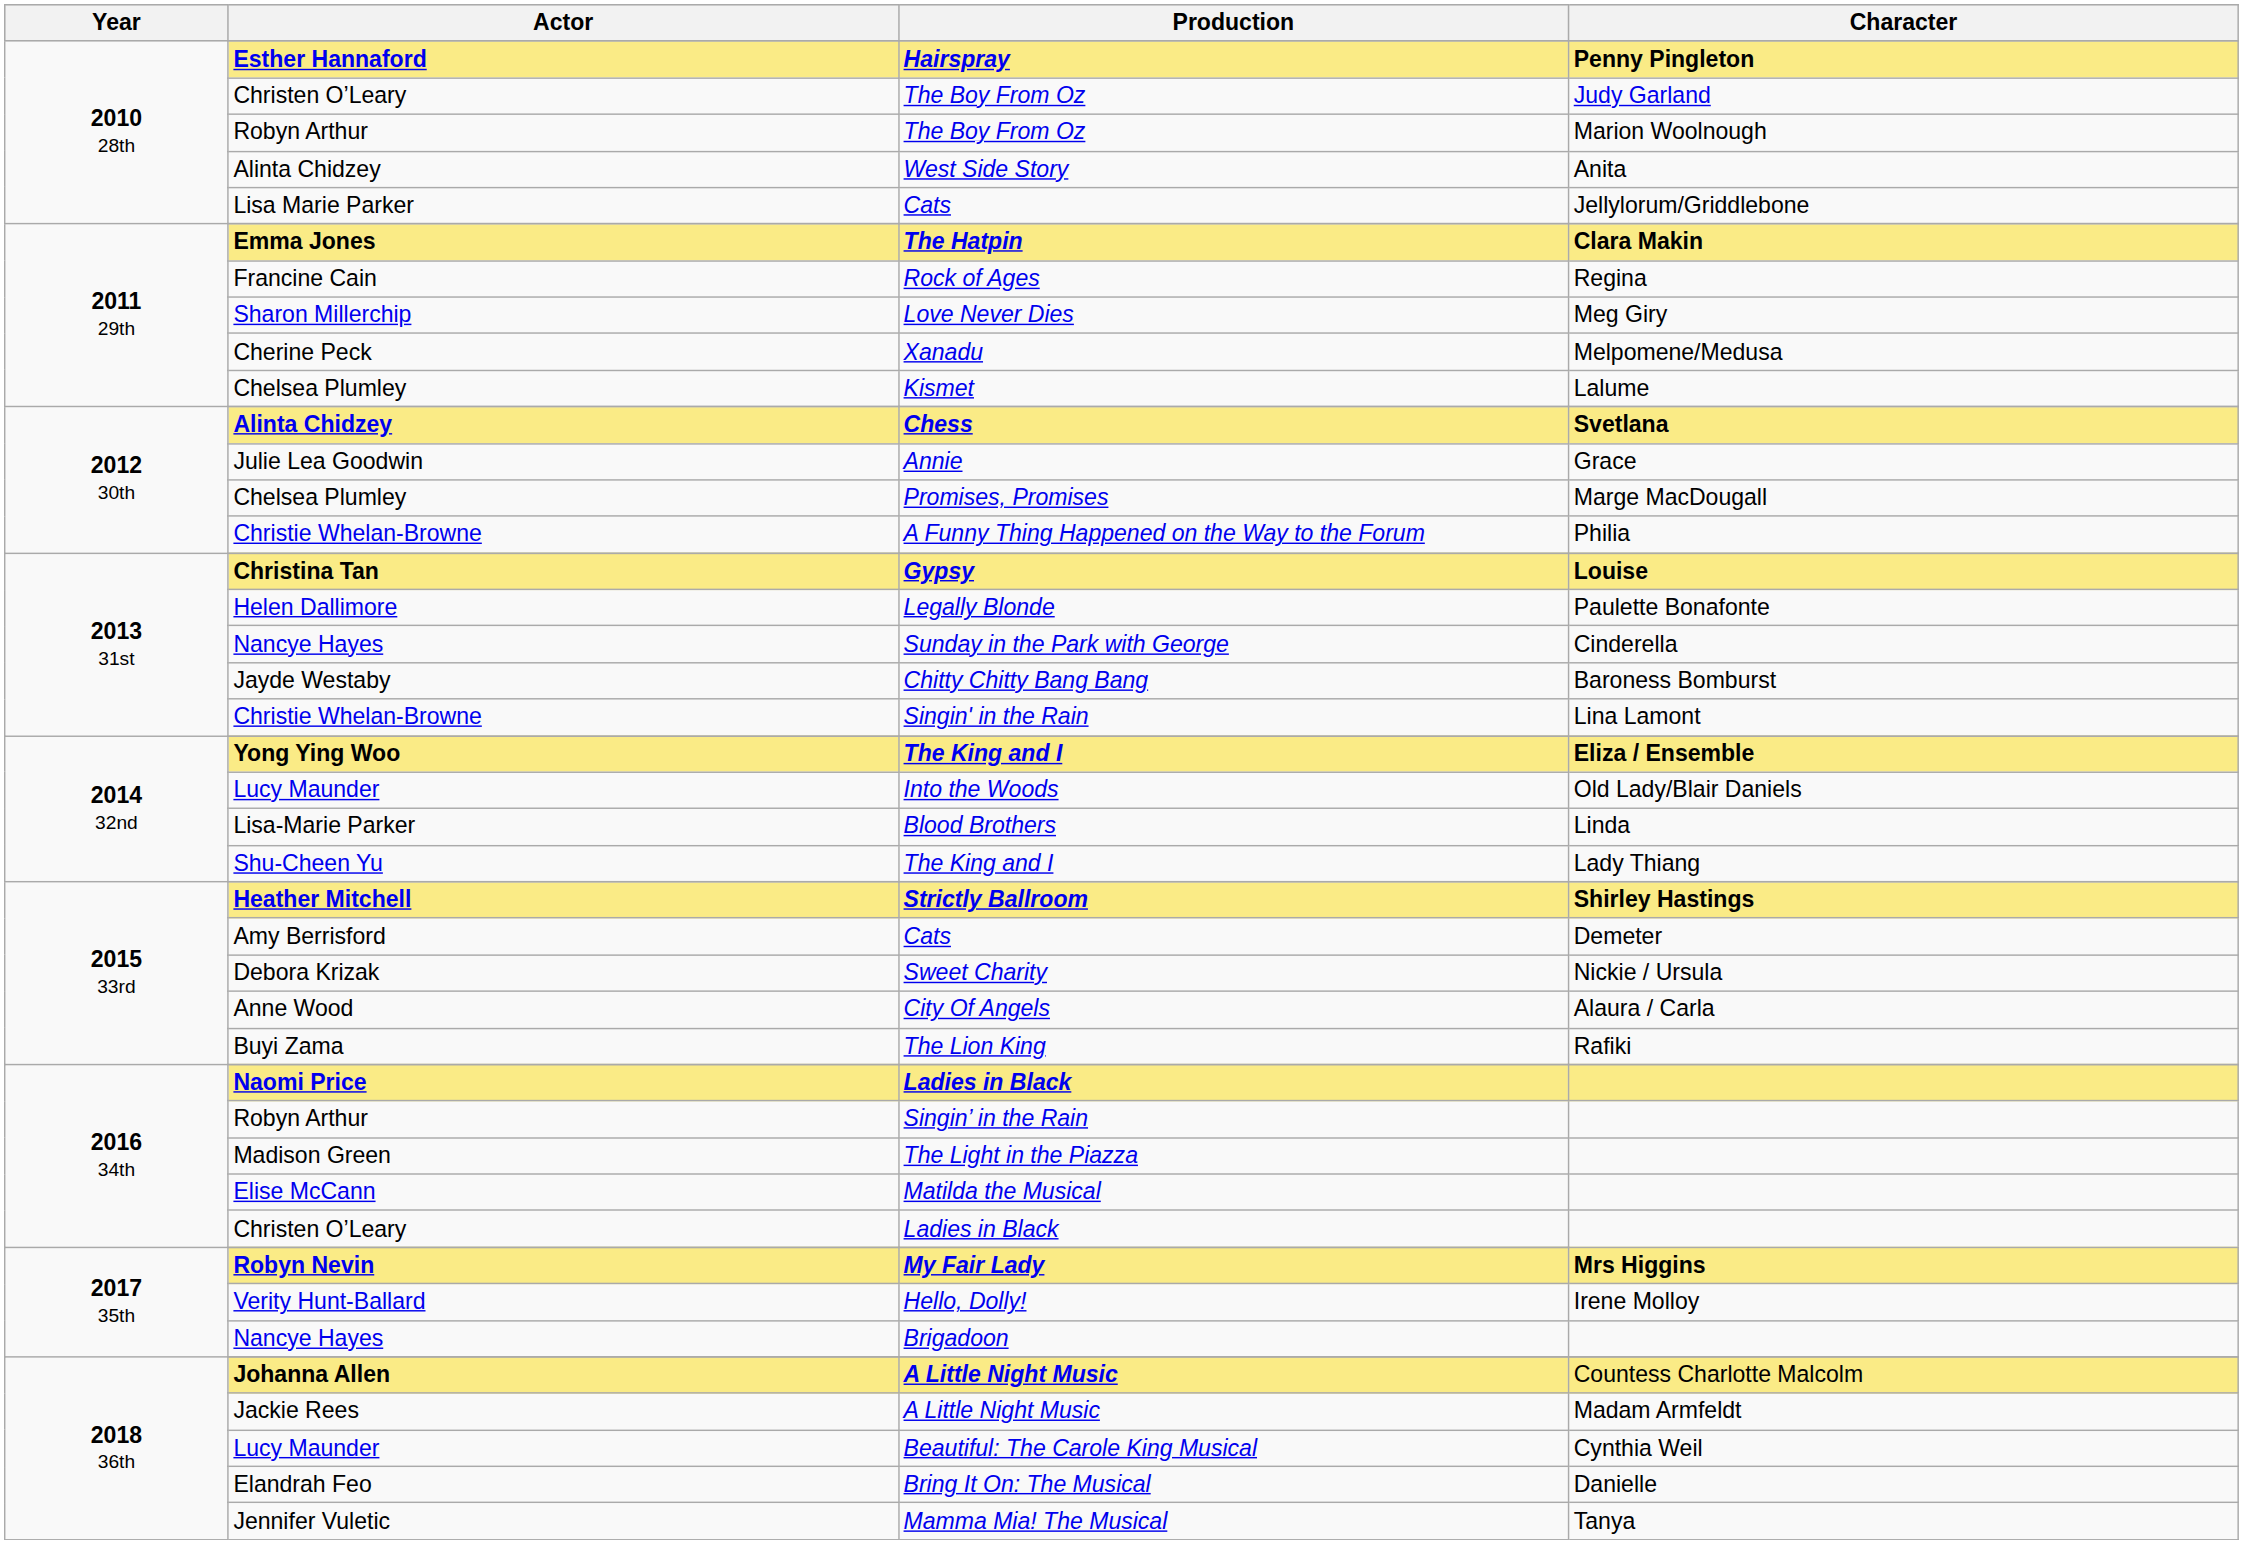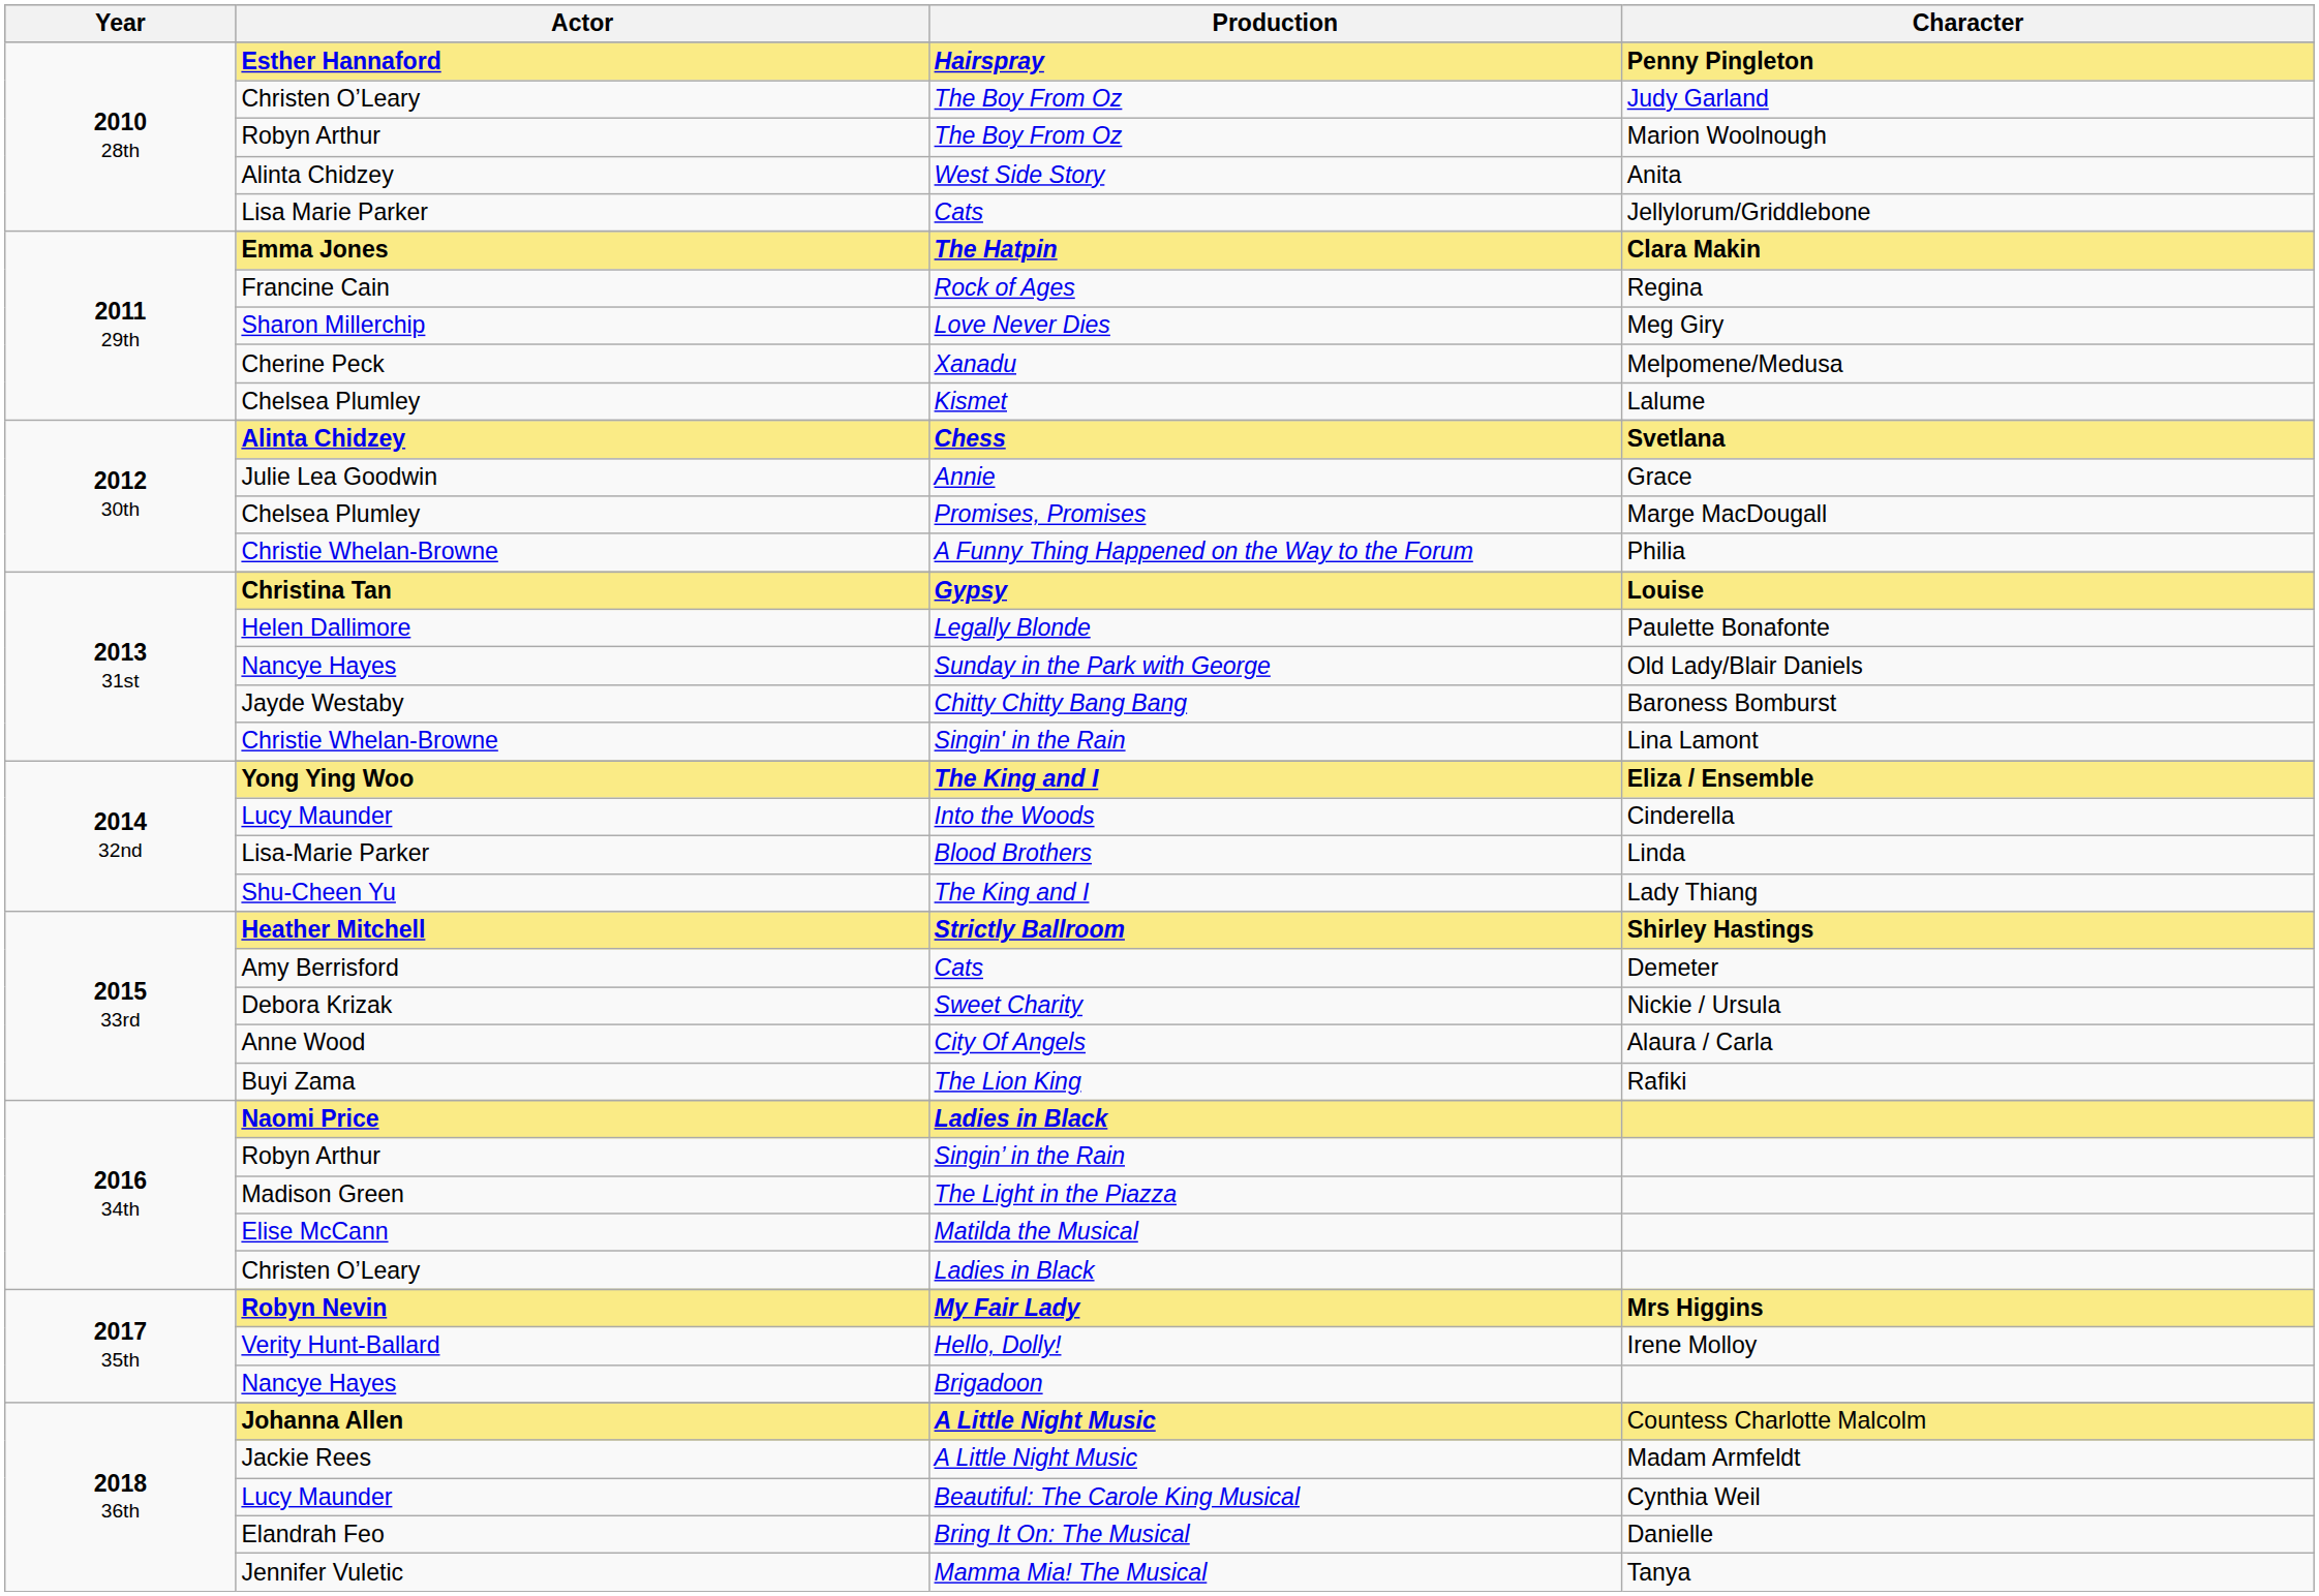 <table class="wikitable" style="width:98%;">
 <tr style="background:#bebebe;">
 <th style="width:10%;">Year</th>
 <th style="width:30%;">Actor</th>
 <th style="width:30%;">Production</th>
 <th style="width:30%;">Character</th>
 </tr>
 <tr>
 <td rowspan=6 style="text-align:center"><strong>2010</strong><br><small>28th</small></td>
 </tr>
 <tr style="background:#FAEB86">
 <td><strong><a href='#'>Esther Hannaford</a></strong></td>
 <td><strong><em><a href='#'>Hairspray</a></em></strong></td>
 <td><strong>Penny Pingleton</strong></td>
 </tr>
 <tr>
 <td>Christen O’Leary</td>
 <td><em><a href='#'>The Boy From Oz</a></em></td>
 <td><a href='#'>Judy Garland</a></td>
 </tr>
 <tr>
 <td>Robyn Arthur</td>
 <td><em><a href='#'>The Boy From Oz</a></em></td>
 <td>Marion Woolnough</td>
 </tr>
 <tr>
 <td>Alinta Chidzey</td>
 <td><em><a href='#'>West Side Story</a></em></td>
 <td>Anita</td>
 </tr>
 <tr>
 <td>Lisa Marie Parker</td>
 <td><em><a href='#'>Cats</a></em></td>
 <td>Jellylorum/Griddlebone</td>
 </tr>
 <tr>
 <td rowspan=6 style="text-align:center"><strong>2011</strong><br><small>29th</small></td>
 </tr>
 <tr style="background:#FAEB86">
 <td><strong>Emma Jones</strong></td>
 <td><strong><em><a href='#'>The Hatpin</a></em></strong></td>
 <td><strong>Clara Makin</strong></td>
 </tr>
 <tr>
 <td>Francine Cain</td>
 <td><em><a href='#'>Rock of Ages</a></em></td>
 <td>Regina</td>
 </tr>
 <tr>
 <td><a href='#'>Sharon Millerchip</a></td>
 <td><em><a href='#'>Love Never Dies</a></em></td>
 <td>Meg Giry</td>
 </tr>
 <tr>
 <td>Cherine Peck</td>
 <td><em><a href='#'>Xanadu</a></em></td>
 <td>Melpomene/Medusa</td>
 </tr>
 <tr>
 <td>Chelsea Plumley</td>
 <td><em><a href='#'>Kismet</a></em></td>
 <td>Lalume</td>
 </tr>
 <tr>
 <td rowspan=5 style="text-align:center"><strong>2012</strong><br><small>30th</small></td>
 </tr>
 <tr style="background:#FAEB86">
 <td><strong><a href='#'>Alinta Chidzey</a></strong></td>
 <td><strong><em><a href='#'>Chess</a></em></strong></td>
 <td><strong>Svetlana</strong></td>
 </tr>
 <tr>
 <td>Julie Lea Goodwin</td>
 <td><em><a href='#'>Annie</a></em></td>
 <td>Grace</td>
 </tr>
 <tr>
 <td>Chelsea Plumley</td>
 <td><em><a href='#'>Promises, Promises</a></em></td>
 <td>Marge MacDougall</td>
 </tr>
 <tr>
 <td><a href='#'>Christie Whelan-Browne</a></td>
 <td><em><a href='#'>A Funny Thing Happened on the Way to the Forum</a></em></td>
 <td>Philia</td>
 </tr>
 <tr>
 <td rowspan=6 style="text-align:center"><strong>2013</strong><br><small>31st</small></td>
 </tr>
 <tr style="background:#FAEB86">
 <td><strong>Christina Tan</strong></td>
 <td><strong><em><a href='#'>Gypsy</a></em></strong></td>
 <td><strong>Louise</strong></td>
 </tr>
 <tr>
 <td><a href='#'>Helen Dallimore</a></td>
 <td><em><a href='#'>Legally Blonde</a></em></td>
 <td>Paulette Bonafonte</td>
 </tr>
 <tr>
 <td><a href='#'>Nancye Hayes</a></td>
 <td><em><a href='#'>Sunday in the Park with George</a></em></td>
-<td>Cinderella</td>
+<td>Old Lady/Blair Daniels</td>
 </tr>
 <tr>
 <td>Jayde Westaby</td>
 <td><em><a href='#'>Chitty Chitty Bang Bang</a></em></td>
 <td>Baroness Bomburst</td>
 </tr>
 <tr>
 <td><a href='#'>Christie Whelan-Browne</a></td>
 <td><em><a href='#'>Singin' in the Rain</a></em></td>
 <td>Lina Lamont</td>
 </tr>
 <tr>
 <td rowspan=5 style="text-align:center"><strong>2014</strong><br><small>32nd</small></td>
 </tr>
 <tr style="background:#FAEB86">
 <td><strong>Yong Ying Woo</strong></td>
 <td><strong><em><a href='#'>The King and I</a></em></strong></td>
 <td><strong>Eliza / Ensemble</strong></td>
 </tr>
 <tr>
 <td><a href='#'>Lucy Maunder</a></td>
 <td><em><a href='#'>Into the Woods</a></em></td>
-<td>Old Lady/Blair Daniels</td>
+<td>Cinderella</td>
 </tr>
 <tr>
 <td>Lisa-Marie Parker</td>
 <td><em><a href='#'>Blood Brothers</a></em></td>
 <td>Linda</td>
 </tr>
 <tr>
 <td><a href='#'>Shu-Cheen Yu</a></td>
 <td><em><a href='#'>The King and I</a></em></td>
 <td>Lady Thiang</td>
 </tr>
 <tr>
 <td rowspan=6 style="text-align:center"><strong>2015</strong><br><small>33rd</small></td>
 </tr>
 <tr style="background:#FAEB86">
 <td><strong><a href='#'>Heather Mitchell</a></strong></td>
 <td><strong><em><a href='#'>Strictly Ballroom</a></em></strong></td>
 <td><strong>Shirley Hastings</strong></td>
 </tr>
 <tr>
 <td>Amy Berrisford</td>
 <td><em><a href='#'>Cats</a></em></td>
 <td>Demeter</td>
 </tr>
 <tr>
 <td>Debora Krizak</td>
 <td><em><a href='#'>Sweet Charity</a></em></td>
 <td>Nickie / Ursula</td>
 </tr>
 <tr>
 <td>Anne Wood</td>
 <td><em><a href='#'>City Of Angels</a></em></td>
 <td>Alaura / Carla</td>
 </tr>
 <tr>
 <td>Buyi Zama</td>
 <td><em><a href='#'>The Lion King</a></em></td>
 <td>Rafiki</td>
 </tr>
 <tr>
 <td rowspan=6 style="text-align:center"><strong>2016</strong><br><small>34th</small></td>
 </tr>
 <tr style="background:#FAEB86">
 <td><strong><a href='#'>Naomi Price</a></strong></td>
 <td><strong><em><a href='#'>Ladies in Black</a></em></strong></td>
 <td></td>
 </tr>
 <tr>
 <td>Robyn Arthur</td>
 <td><em><a href='#'>Singin’ in the Rain</a></em></td>
 <td></td>
 </tr>
 <tr>
 <td>Madison Green</td>
 <td><em><a href='#'>The Light in the Piazza</a></em></td>
 <td></td>
 </tr>
 <tr>
 <td><a href='#'>Elise McCann</a></td>
 <td><em><a href='#'>Matilda the Musical</a></em></td>
 <td></td>
 </tr>
 <tr>
 <td>Christen O’Leary</td>
 <td><em><a href='#'>Ladies in Black</a></em></td>
 </tr>
 <tr>
 <td rowspan=4 style="text-align:center"><strong>2017</strong><br><small>35th</small></td>
 </tr>
 <tr style="background:#FAEB86">
 <td><strong><a href='#'>Robyn Nevin</a></strong></td>
 <td><strong><em><a href='#'>My Fair Lady</a></em></strong></td>
 <td><strong>Mrs Higgins</strong></td>
 </tr>
 <tr>
 <td><a href='#'>Verity Hunt-Ballard</a></td>
 <td><em><a href='#'>Hello, Dolly!</a></em></td>
 <td>Irene Molloy</td>
 </tr>
 <tr>
 <td><a href='#'>Nancye Hayes</a></td>
 <td><em><a href='#'>Brigadoon</a></em></td>
 <td></td>
 </tr>
 <tr>
 <td rowspan=6 style="text-align:center"><strong>2018</strong><br><small>36th</small></td>
 </tr>
 <tr style="background:#FAEB86">
 <td><strong>Johanna Allen</strong></td>
 <td><strong><em><a href='#'>A Little Night Music</a></em></strong></td>
 <td>Countess Charlotte Malcolm</td>
 </tr>
 <tr>
 <td>Jackie Rees</td>
 <td><em><a href='#'>A Little Night Music</a></em></td>
 <td>Madam Armfeldt</td>
 </tr>
 <tr>
 <td><a href='#'>Lucy Maunder</a></td>
 <td><em><a href='#'>Beautiful: The Carole King Musical</a></em></td>
 <td>Cynthia Weil</td>
 </tr>
 <tr>
 <td>Elandrah Feo</td>
 <td><em><a href='#'>Bring It On: The Musical</a></em></td>
 <td>Danielle</td>
 </tr>
 <tr>
 <td>Jennifer Vuletic</td>
 <td><em><a href='#'>Mamma Mia! The Musical</a></em></td>
 <td>Tanya</td>
 </tr>
 </table>
